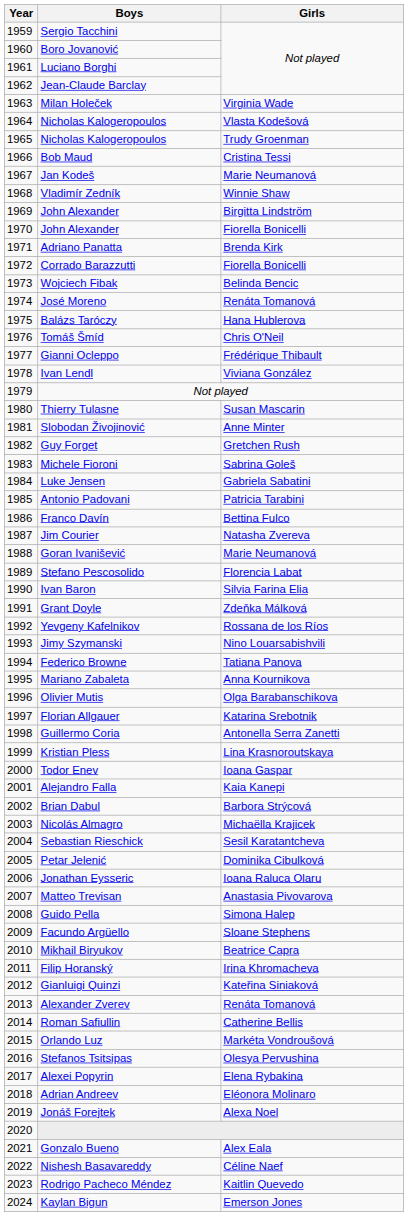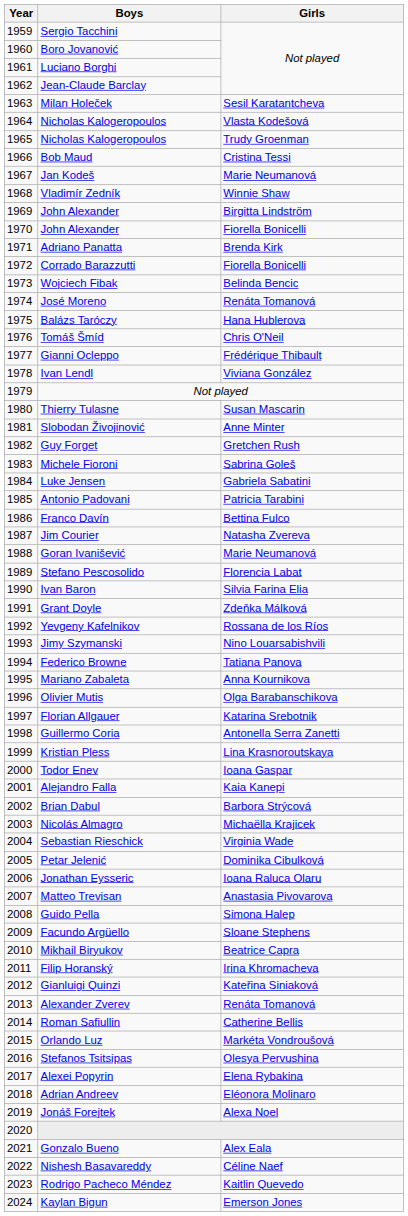 <table class="wikitable">
 <tr>
 <th style="width:40px;">Year</th>
 <th style="width:250px;">Boys</th>
 <th width=250>Girls</th>
 </tr>
 <tr>
 <td>1959</td>
 <td> <a href='#'>Sergio Tacchini</a></td>
 <td rowspan="4" valign="center" align="center"><em>Not played</em></td>
 </tr>
 <tr>
 <td>1960</td>
 <td> <a href='#'>Boro Jovanović</a></td>
 </tr>
 <tr>
 <td>1961</td>
 <td> <a href='#'>Luciano Borghi</a></td>
 </tr>
 <tr>
 <td>1962</td>
 <td> <a href='#'>Jean-Claude Barclay</a></td>
 </tr>
 <tr>
 <td>1963</td>
 <td> <a href='#'>Milan Holeček</a></td>
-<td> <a href='#'>Virginia Wade</a></td>
+<td> <a href='#'>Sesil Karatantcheva</a></td>
 </tr>
 <tr>
 <td>1964</td>
 <td> <a href='#'>Nicholas Kalogeropoulos</a></td>
 <td> <a href='#'>Vlasta Kodešová</a></td>
 </tr>
 <tr>
 <td>1965</td>
 <td> <a href='#'>Nicholas Kalogeropoulos</a></td>
 <td> <a href='#'>Trudy Groenman</a></td>
 </tr>
 <tr>
 <td>1966</td>
 <td> <a href='#'>Bob Maud</a></td>
 <td> <a href='#'>Cristina Tessi</a></td>
 </tr>
 <tr>
 <td>1967</td>
 <td> <a href='#'>Jan Kodeš</a></td>
 <td> <a href='#'>Marie Neumanová</a></td>
 </tr>
 <tr>
 <td>1968</td>
 <td> <a href='#'>Vladimír Zedník</a></td>
 <td> <a href='#'>Winnie Shaw</a></td>
 </tr>
 <tr>
 <td>1969</td>
 <td> <a href='#'>John Alexander</a></td>
 <td> <a href='#'>Birgitta Lindström</a></td>
 </tr>
 <tr>
 <td>1970</td>
 <td> <a href='#'>John Alexander</a></td>
 <td> <a href='#'>Fiorella Bonicelli</a></td>
 </tr>
 <tr>
 <td>1971</td>
 <td> <a href='#'>Adriano Panatta</a></td>
 <td> <a href='#'>Brenda Kirk</a></td>
 </tr>
 <tr>
 <td>1972</td>
 <td> <a href='#'>Corrado Barazzutti</a></td>
 <td> <a href='#'>Fiorella Bonicelli</a></td>
 </tr>
 <tr>
 <td>1973</td>
 <td> <a href='#'>Wojciech Fibak</a></td>
 <td> <a href='#'>Belinda Bencic</a></td>
 </tr>
 <tr>
 <td>1974</td>
 <td> <a href='#'>José Moreno</a></td>
 <td> <a href='#'>Renáta Tomanová</a></td>
 </tr>
 <tr>
 <td>1975</td>
 <td> <a href='#'>Balázs Taróczy</a></td>
 <td> <a href='#'>Hana Hublerova</a></td>
 </tr>
 <tr>
 <td>1976</td>
 <td> <a href='#'>Tomáš Šmíd</a></td>
 <td> <a href='#'>Chris O'Neil</a></td>
 </tr>
 <tr>
 <td>1977</td>
 <td> <a href='#'>Gianni Ocleppo</a></td>
 <td> <a href='#'>Frédérique Thibault</a></td>
 </tr>
 <tr>
 <td>1978</td>
 <td> <a href='#'>Ivan Lendl</a></td>
 <td> <a href='#'>Viviana González</a></td>
 </tr>
 <tr>
 <td>1979</td>
 <td colspan="2" align="center"><em>Not played</em></td>
 </tr>
 <tr>
 <td>1980</td>
 <td> <a href='#'>Thierry Tulasne</a></td>
 <td> <a href='#'>Susan Mascarin</a></td>
 </tr>
 <tr>
 <td>1981</td>
 <td> <a href='#'>Slobodan Živojinović</a></td>
 <td> <a href='#'>Anne Minter</a></td>
 </tr>
 <tr>
 <td>1982</td>
 <td> <a href='#'>Guy Forget</a></td>
 <td> <a href='#'>Gretchen Rush</a></td>
 </tr>
 <tr>
 <td>1983</td>
 <td> <a href='#'>Michele Fioroni</a></td>
 <td> <a href='#'>Sabrina Goleš</a></td>
 </tr>
 <tr>
 <td>1984</td>
 <td> <a href='#'>Luke Jensen</a></td>
 <td> <a href='#'>Gabriela Sabatini</a></td>
 </tr>
 <tr>
 <td>1985</td>
 <td> <a href='#'>Antonio Padovani</a></td>
 <td> <a href='#'>Patricia Tarabini</a></td>
 </tr>
 <tr>
 <td>1986</td>
 <td> <a href='#'>Franco Davín</a></td>
 <td> <a href='#'>Bettina Fulco</a></td>
 </tr>
 <tr>
 <td>1987</td>
 <td> <a href='#'>Jim Courier</a></td>
 <td> <a href='#'>Natasha Zvereva</a></td>
 </tr>
 <tr>
 <td>1988</td>
 <td> <a href='#'>Goran Ivanišević</a></td>
 <td> <a href='#'>Marie Neumanová</a></td>
 </tr>
 <tr>
 <td>1989</td>
 <td> <a href='#'>Stefano Pescosolido</a></td>
 <td> <a href='#'>Florencia Labat</a></td>
 </tr>
 <tr>
 <td>1990</td>
 <td> <a href='#'>Ivan Baron</a></td>
 <td> <a href='#'>Silvia Farina Elia</a></td>
 </tr>
 <tr>
 <td>1991</td>
 <td> <a href='#'>Grant Doyle</a></td>
 <td> <a href='#'>Zdeňka Málková</a></td>
 </tr>
 <tr>
 <td>1992</td>
 <td> <a href='#'>Yevgeny Kafelnikov</a></td>
 <td> <a href='#'>Rossana de los Ríos</a></td>
 </tr>
 <tr>
 <td>1993</td>
 <td> <a href='#'>Jimy Szymanski</a></td>
 <td> <a href='#'>Nino Louarsabishvili</a></td>
 </tr>
 <tr>
 <td>1994</td>
 <td> <a href='#'>Federico Browne</a></td>
 <td> <a href='#'>Tatiana Panova</a></td>
 </tr>
 <tr>
 <td>1995</td>
 <td> <a href='#'>Mariano Zabaleta</a></td>
 <td> <a href='#'>Anna Kournikova</a></td>
 </tr>
 <tr>
 <td>1996</td>
 <td> <a href='#'>Olivier Mutis</a></td>
 <td> <a href='#'>Olga Barabanschikova</a></td>
 </tr>
 <tr>
 <td>1997</td>
 <td> <a href='#'>Florian Allgauer</a></td>
 <td> <a href='#'>Katarina Srebotnik</a></td>
 </tr>
 <tr>
 <td>1998</td>
 <td> <a href='#'>Guillermo Coria</a></td>
 <td> <a href='#'>Antonella Serra Zanetti</a></td>
 </tr>
 <tr>
 <td>1999</td>
 <td> <a href='#'>Kristian Pless</a></td>
 <td> <a href='#'>Lina Krasnoroutskaya</a></td>
 </tr>
 <tr>
 <td>2000</td>
 <td> <a href='#'>Todor Enev</a></td>
 <td> <a href='#'>Ioana Gaspar</a></td>
 </tr>
 <tr>
 <td>2001</td>
 <td> <a href='#'>Alejandro Falla</a></td>
 <td> <a href='#'>Kaia Kanepi</a></td>
 </tr>
 <tr>
 <td>2002</td>
 <td> <a href='#'>Brian Dabul</a></td>
 <td> <a href='#'>Barbora Strýcová</a></td>
 </tr>
 <tr>
 <td>2003</td>
 <td> <a href='#'>Nicolás Almagro</a></td>
 <td> <a href='#'>Michaëlla Krajicek</a></td>
 </tr>
 <tr>
 <td>2004</td>
 <td> <a href='#'>Sebastian Rieschick</a></td>
-<td> <a href='#'>Sesil Karatantcheva</a></td>
+<td> <a href='#'>Virginia Wade</a></td>
 </tr>
 <tr>
 <td>2005</td>
 <td> <a href='#'>Petar Jelenić</a></td>
 <td> <a href='#'>Dominika Cibulková</a></td>
 </tr>
 <tr>
 <td>2006</td>
 <td> <a href='#'>Jonathan Eysseric</a></td>
 <td> <a href='#'>Ioana Raluca Olaru</a></td>
 </tr>
 <tr>
 <td>2007</td>
 <td> <a href='#'>Matteo Trevisan</a></td>
 <td> <a href='#'>Anastasia Pivovarova</a></td>
 </tr>
 <tr>
 <td>2008</td>
 <td> <a href='#'>Guido Pella</a></td>
 <td> <a href='#'>Simona Halep</a></td>
 </tr>
 <tr>
 <td>2009</td>
 <td> <a href='#'>Facundo Argüello</a></td>
 <td> <a href='#'>Sloane Stephens</a></td>
 </tr>
 <tr>
 <td>2010</td>
 <td> <a href='#'>Mikhail Biryukov</a></td>
 <td> <a href='#'>Beatrice Capra</a></td>
 </tr>
 <tr>
 <td>2011</td>
 <td> <a href='#'>Filip Horanský</a></td>
 <td> <a href='#'>Irina Khromacheva</a></td>
 </tr>
 <tr>
 <td>2012</td>
 <td> <a href='#'>Gianluigi Quinzi</a></td>
 <td> <a href='#'>Kateřina Siniaková</a></td>
 </tr>
 <tr>
 <td>2013</td>
 <td> <a href='#'>Alexander Zverev</a></td>
 <td> <a href='#'>Renáta Tomanová</a></td>
 </tr>
 <tr>
 <td>2014</td>
 <td> <a href='#'>Roman Safiullin</a></td>
 <td> <a href='#'>Catherine Bellis</a></td>
 </tr>
 <tr>
 <td>2015</td>
 <td> <a href='#'>Orlando Luz</a></td>
 <td> <a href='#'>Markéta Vondroušová</a></td>
 </tr>
 <tr>
 <td>2016</td>
 <td> <a href='#'>Stefanos Tsitsipas</a></td>
 <td> <a href='#'>Olesya Pervushina</a></td>
 </tr>
 <tr>
 <td>2017</td>
 <td> <a href='#'>Alexei Popyrin</a></td>
 <td> <a href='#'>Elena Rybakina</a></td>
 </tr>
 <tr>
 <td>2018</td>
 <td> <a href='#'>Adrian Andreev</a></td>
 <td> <a href='#'>Eléonora Molinaro</a></td>
 </tr>
 <tr>
 <td>2019</td>
 <td> <a href='#'>Jonáš Forejtek</a></td>
 <td> <a href='#'>Alexa Noel</a></td>
 </tr>
 <tr>
 <td>2020</td>
 <td colspan=2 bgcolor="#ededed"></td>
 </tr>
 <tr>
 <td>2021</td>
 <td> <a href='#'>Gonzalo Bueno</a></td>
 <td> <a href='#'>Alex Eala</a></td>
 </tr>
 <tr>
 <td>2022</td>
 <td> <a href='#'>Nishesh Basavareddy</a></td>
 <td> <a href='#'>Céline Naef</a></td>
 </tr>
 <tr>
 <td>2023</td>
 <td> <a href='#'>Rodrigo Pacheco Méndez</a></td>
 <td> <a href='#'>Kaitlin Quevedo</a></td>
 </tr>
 <tr>
 <td>2024</td>
 <td> <a href='#'>Kaylan Bigun</a></td>
 <td> <a href='#'>Emerson Jones</a></td>
 </tr>
 </table>
